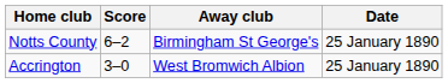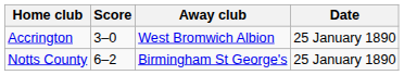 <table class="wikitable">
 <tr>
 <th>Home club</th>
 <th>Score</th>
 <th>Away club</th>
 <th>Date</th>
 </tr>
 <tr>
+<td><a href='#'>Accrington</a></td>
+<td>3–0</td>
+<td><a href='#'>West Bromwich Albion</a></td>
+<td>25 January 1890</td>
+</tr>
+<tr>
 <td><a href='#'>Notts County</a></td>
 <td>6–2</td>
 <td><a href='#'>Birmingham St George's</a></td>
 <td>25 January 1890</td>
 </tr>
-<tr>
-<td><a href='#'>Accrington</a></td>
-<td>3–0</td>
-<td><a href='#'>West Bromwich Albion</a></td>
-<td>25 January 1890</td>
-</tr>
 </table>
